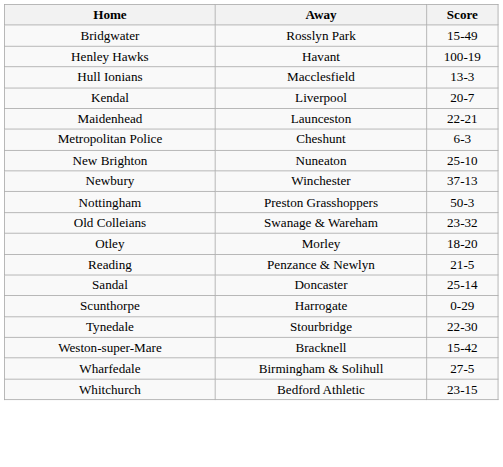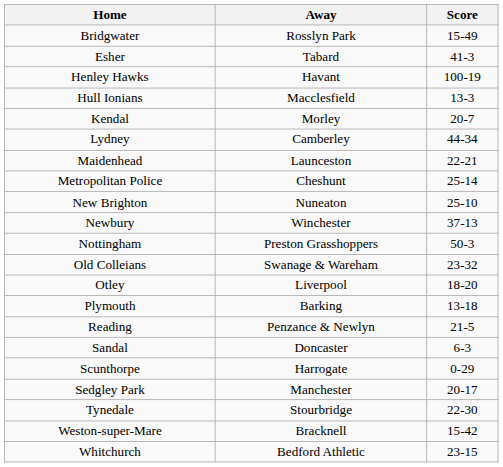 <table class="wikitable" style="text-align: center">
 <tr>
 <th width=250>Home</th>
 <th width=250>Away</th>
 <th width=80>Score</th>
 </tr>
 <tr>
 <td>Bridgwater</td>
 <td>Rosslyn Park</td>
 <td>15-49</td>
+</tr>
+<tr>
+<td>Esher</td>
+<td>Tabard</td>
+<td>41-3</td>
 </tr>
 <tr>
 <td>Henley Hawks</td>
 <td>Havant</td>
 <td>100-19</td>
 </tr>
 <tr>
 <td>Hull Ionians</td>
 <td>Macclesfield</td>
 <td>13-3</td>
 </tr>
 <tr>
 <td>Kendal</td>
-<td>Liverpool</td>
+<td>Morley</td>
 <td>20-7</td>
+</tr>
+<tr>
+<td>Lydney</td>
+<td>Camberley</td>
+<td>44-34</td>
 </tr>
 <tr>
 <td>Maidenhead</td>
 <td>Launceston</td>
 <td>22-21</td>
 </tr>
 <tr>
 <td>Metropolitan Police</td>
 <td>Cheshunt</td>
-<td>6-3</td>
+<td>25-14</td>
 </tr>
 <tr>
 <td>New Brighton</td>
 <td>Nuneaton</td>
 <td>25-10</td>
 </tr>
 <tr>
 <td>Newbury</td>
 <td>Winchester</td>
 <td>37-13</td>
 </tr>
 <tr>
 <td>Nottingham</td>
 <td>Preston Grasshoppers</td>
 <td>50-3</td>
 </tr>
 <tr>
 <td>Old Colleians</td>
 <td>Swanage & Wareham</td>
 <td>23-32</td>
 </tr>
 <tr>
 <td>Otley</td>
-<td>Morley</td>
+<td>Liverpool</td>
 <td>18-20</td>
+</tr>
+<tr>
+<td>Plymouth</td>
+<td>Barking</td>
+<td>13-18</td>
 </tr>
 <tr>
 <td>Reading</td>
 <td>Penzance & Newlyn</td>
 <td>21-5</td>
 </tr>
 <tr>
 <td>Sandal</td>
 <td>Doncaster</td>
-<td>25-14</td>
+<td>6-3</td>
 </tr>
 <tr>
 <td>Scunthorpe</td>
 <td>Harrogate</td>
 <td>0-29</td>
+</tr>
+<tr>
+<td>Sedgley Park</td>
+<td>Manchester</td>
+<td>20-17</td>
 </tr>
 <tr>
 <td>Tynedale</td>
 <td>Stourbridge</td>
 <td>22-30</td>
 </tr>
 <tr>
 <td>Weston-super-Mare</td>
 <td>Bracknell</td>
 <td>15-42</td>
 </tr>
 <tr>
-<td>Wharfedale</td>
-<td>Birmingham & Solihull</td>
-<td>27-5</td>
-</tr>
-<tr>
 <td>Whitchurch</td>
 <td>Bedford Athletic</td>
 <td>23-15</td>
 </tr>
 </table>
